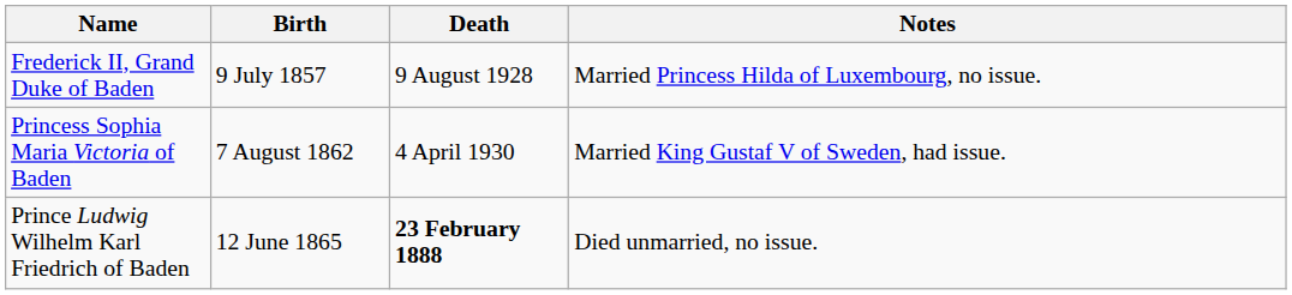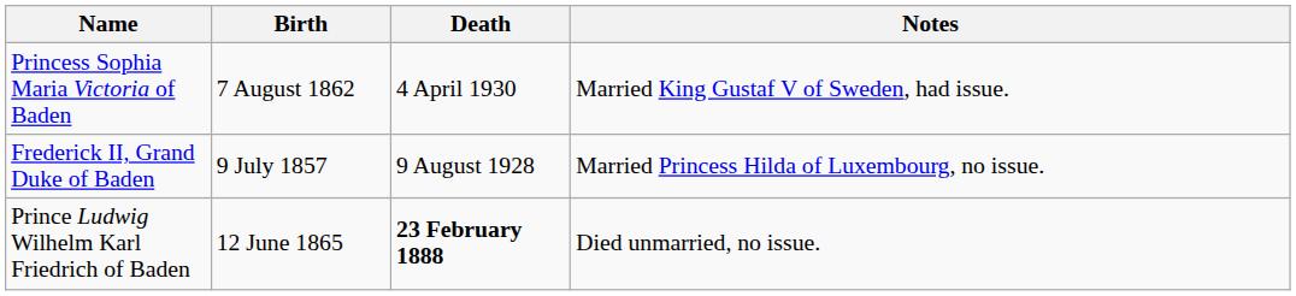 <table class="wikitable sortable">
 <tr>
 <th width="16%">Name</th>
 <th width="14%">Birth</th>
 <th width="14%">Death</th>
 <th width="64%">Notes</th>
 </tr>
 <tr>
+<td><a href='#'>Princess Sophia Maria <em>Victoria</em> of Baden</a></td>
+<td>7 August 1862</td>
+<td>4 April 1930</td>
+<td>Married <a href='#'>King Gustaf V of Sweden</a>, had issue.</td>
+</tr>
+<tr>
 <td><a href='#'>Frederick II, Grand Duke of Baden</a></td>
 <td>9 July 1857</td>
 <td>9 August 1928</td>
 <td>Married <a href='#'>Princess Hilda of Luxembourg</a>, no issue.</td>
-</tr>
-<tr>
-<td><a href='#'>Princess Sophia Maria <em>Victoria</em> of Baden</a></td>
-<td>7 August 1862</td>
-<td>4 April 1930</td>
-<td>Married <a href='#'>King Gustaf V of Sweden</a>, had issue.</td>
 </tr>
 <tr>
 <td>Prince <em>Ludwig</em> Wilhelm Karl Friedrich of Baden</td>
 <td>12 June 1865</td>
 <td><strong>23 February 1888</strong></td>
 <td>Died unmarried, no issue.</td>
 </tr>
 </table>
